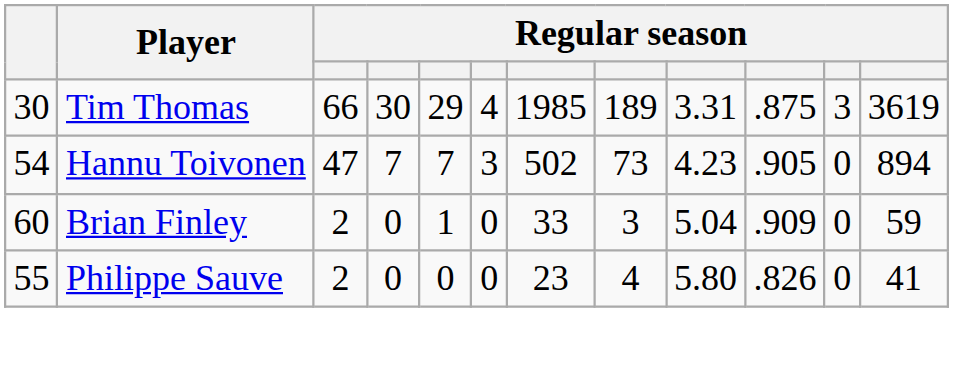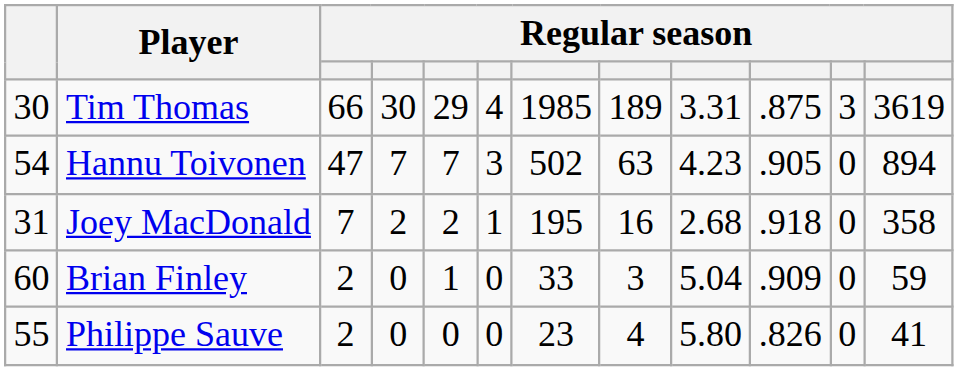 <table class="wikitable plainrowheaders" style="text-align:center;">
 <tr>
 <th scope="col" rowspan="2"></th>
 <th scope="col" rowspan="2">Player</th>
 <th scope=colgroup colspan=10>Regular season</th>
 </tr>
 <tr>
 <th scope="col"></th>
 <th scope="col"></th>
 <th scope="col"></th>
 <th scope="col"></th>
 <th scope="col"></th>
 <th scope="col"></th>
 <th scope="col"></th>
 <th scope="col"></th>
 <th scope="col"></th>
 <th scope="col"></th>
 </tr>
 <tr>
 <td scope="row">30</td>
 <td align="left"><a href='#'>Tim Thomas</a></td>
 <td>66</td>
 <td>30</td>
 <td>29</td>
 <td>4</td>
 <td>1985</td>
 <td>189</td>
 <td>3.31</td>
 <td>.875</td>
 <td>3</td>
 <td>3619</td>
 </tr>
 <tr>
 <td scope="row">54</td>
 <td align="left"><a href='#'>Hannu Toivonen</a></td>
 <td>47</td>
 <td>7</td>
 <td>7</td>
 <td>3</td>
 <td>502</td>
-<td>73</td>
+<td>63</td>
 <td>4.23</td>
 <td>.905</td>
 <td>0</td>
 <td>894</td>
+</tr>
+<tr>
+<td scope="row">31</td>
+<td align="left"><a href='#'>Joey MacDonald</a></td>
+<td>7</td>
+<td>2</td>
+<td>2</td>
+<td>1</td>
+<td>195</td>
+<td>16</td>
+<td>2.68</td>
+<td>.918</td>
+<td>0</td>
+<td>358</td>
 </tr>
 <tr>
 <td scope="row">60</td>
 <td align="left"><a href='#'>Brian Finley</a></td>
 <td>2</td>
 <td>0</td>
 <td>1</td>
 <td>0</td>
 <td>33</td>
 <td>3</td>
 <td>5.04</td>
 <td>.909</td>
 <td>0</td>
 <td>59</td>
 </tr>
 <tr>
 <td scope="row">55</td>
 <td align="left"><a href='#'>Philippe Sauve</a></td>
 <td>2</td>
 <td>0</td>
 <td>0</td>
 <td>0</td>
 <td>23</td>
 <td>4</td>
 <td>5.80</td>
 <td>.826</td>
 <td>0</td>
 <td>41</td>
 </tr>
 </table>
